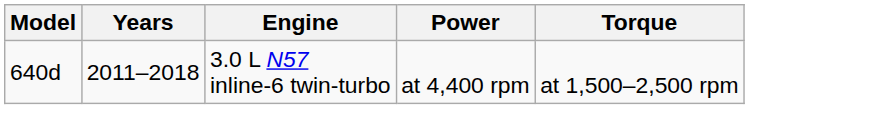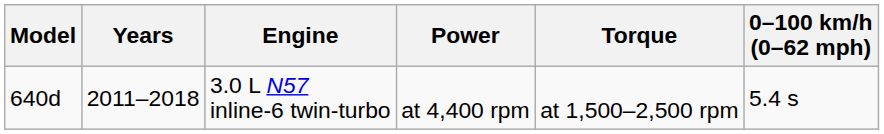 <table class="wikitable sortable">
 <tr>
 <th>Model</th>
 <th>Years</th>
 <th>Engine</th>
 <th>Power</th>
 <th>Torque</th>
+<th>0–100 km/h <br> (0–62 mph)</th>
 </tr>
 <tr>
 <td>640d</td>
 <td>2011–2018</td>
 <td>3.0 L <em><a href='#'>N57</a></em> <br> inline-6 twin-turbo</td>
 <td> <br> at 4,400 rpm</td>
 <td> <br> at 1,500–2,500 rpm</td>
+<td>5.4 s</td>
 </tr>
 </table>
